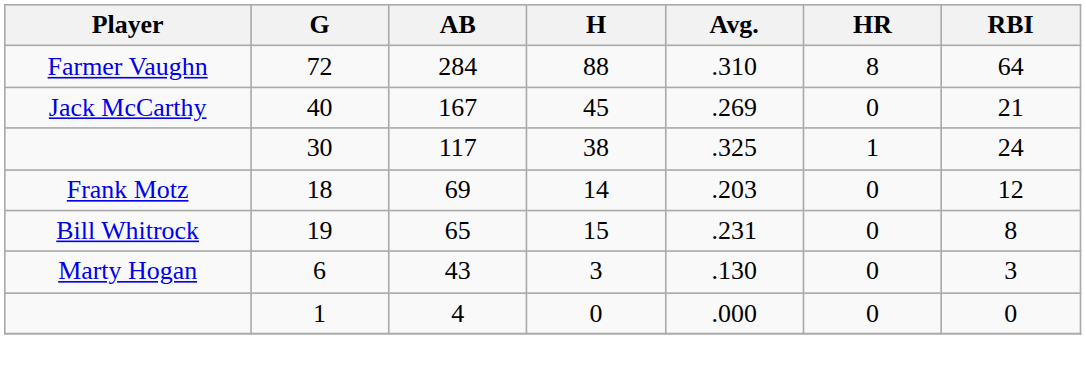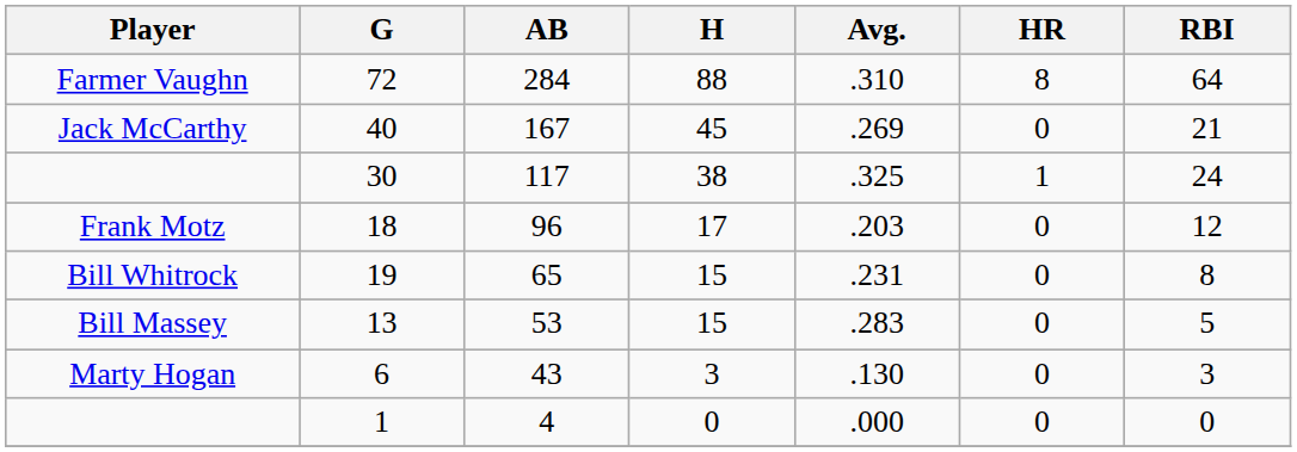 <table class="wikitable sortable">
 <tr>
 <th bgcolor="#DDDDFF" width="16%">Player</th>
 <th bgcolor="#DDDDFF" width="9%">G</th>
 <th bgcolor="#DDDDFF" width="9%">AB</th>
 <th bgcolor="#DDDDFF" width="9%">H</th>
 <th bgcolor="#DDDDFF" width="9%">Avg.</th>
 <th bgcolor="#DDDDFF" width="9%">HR</th>
 <th bgcolor="#DDDDFF" width="9%">RBI</th>
 </tr>
 <tr align="center">
 <td><a href='#'>Farmer Vaughn</a></td>
 <td>72</td>
 <td>284</td>
 <td>88</td>
 <td>.310</td>
 <td>8</td>
 <td>64</td>
 </tr>
 <tr align=center>
 <td><a href='#'>Jack McCarthy</a></td>
 <td>40</td>
 <td>167</td>
 <td>45</td>
 <td>.269</td>
 <td>0</td>
 <td>21</td>
 </tr>
 <tr align=center>
 <td></td>
 <td>30</td>
 <td>117</td>
 <td>38</td>
 <td>.325</td>
 <td>1</td>
 <td>24</td>
 </tr>
 <tr align="center">
 <td><a href='#'>Frank Motz</a></td>
 <td>18</td>
-<td>69</td>
-<td>14</td>
+<td>96</td>
+<td>17</td>
 <td>.203</td>
 <td>0</td>
 <td>12</td>
 </tr>
 <tr align=center>
 <td><a href='#'>Bill Whitrock</a></td>
 <td>19</td>
 <td>65</td>
 <td>15</td>
 <td>.231</td>
 <td>0</td>
 <td>8</td>
+</tr>
+<tr align=center>
+<td><a href='#'>Bill Massey</a></td>
+<td>13</td>
+<td>53</td>
+<td>15</td>
+<td>.283</td>
+<td>0</td>
+<td>5</td>
 </tr>
 <tr align=center>
 <td><a href='#'>Marty Hogan</a></td>
 <td>6</td>
 <td>43</td>
 <td>3</td>
 <td>.130</td>
 <td>0</td>
 <td>3</td>
 </tr>
 <tr align=center>
 <td></td>
 <td>1</td>
 <td>4</td>
 <td>0</td>
 <td>.000</td>
 <td>0</td>
 <td>0</td>
 </tr>
 <tr align="center">
 </tr>
 </table>
